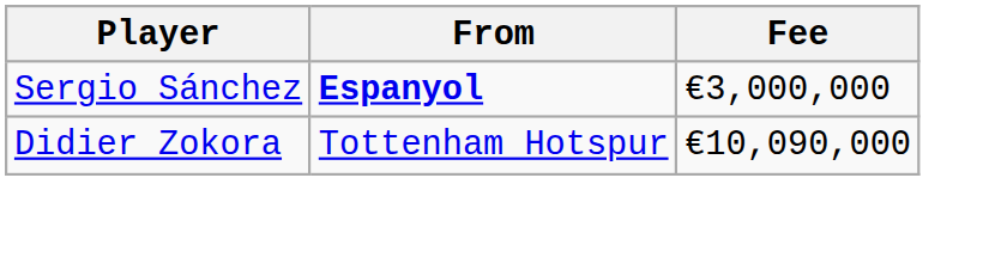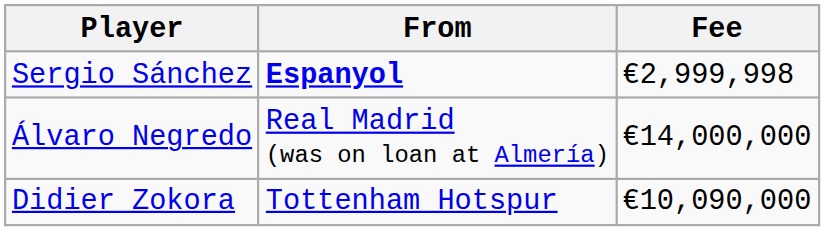 <table class="wikitable">
 <tr>
 <th>Player</th>
 <th>From</th>
 <th>Fee</th>
 </tr>
 <tr>
 <td> <a href='#'>Sergio Sánchez</a></td>
 <td><strong> <a href='#'>Espanyol</a></strong></td>
-<td>€3,000,000</td>
+<td>€2,999,998</td>
+</tr>
+<tr>
+<td> <a href='#'>Álvaro Negredo</a></td>
+<td> <a href='#'>Real Madrid</a><br><small>(was on loan at  <a href='#'>Almería</a>)</small></td>
+<td>€14,000,000</td>
 </tr>
 <tr>
 <td> <a href='#'>Didier Zokora</a></td>
 <td> <a href='#'>Tottenham Hotspur</a></td>
 <td>€10,090,000</td>
 </tr>
 </table>
